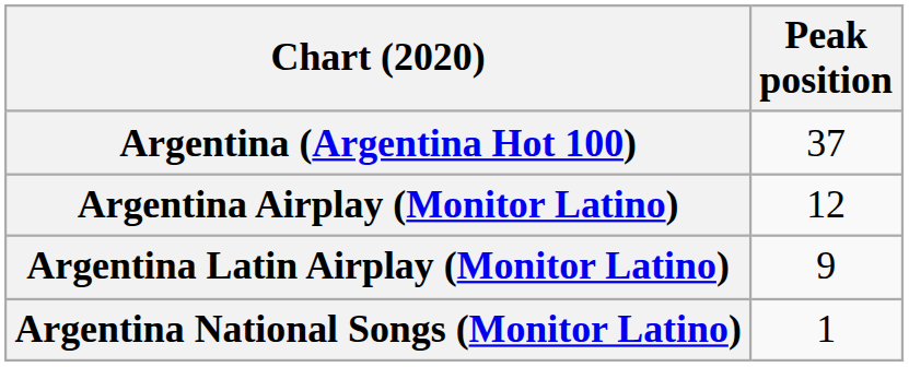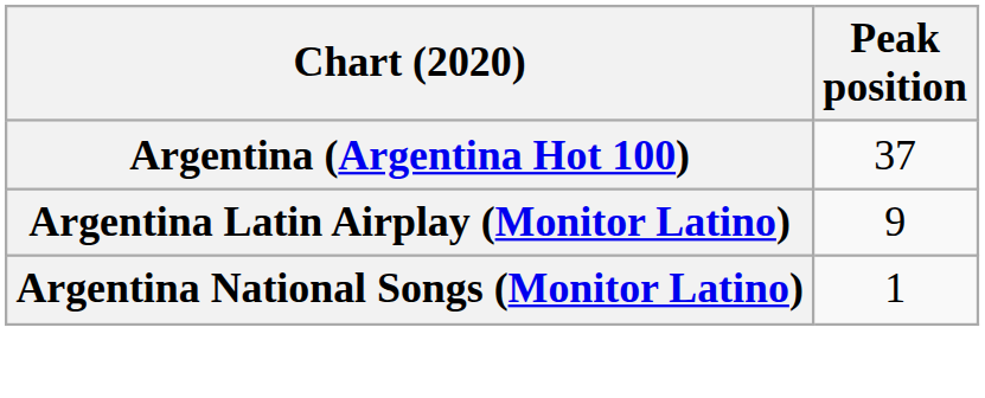 <table class="wikitable sortable plainrowheaders" style="text-align:center">
 <tr>
 <th scope="col">Chart (2020)</th>
 <th scope="col">Peak<br> position</th>
 </tr>
 <tr>
 <th scope="row">Argentina (<a href='#'>Argentina Hot 100</a>)</th>
 <td>37</td>
 </tr>
 <tr>
-<th scope="row">Argentina Airplay (<a href='#'>Monitor Latino</a>)</th>
-<td>12</td>
-</tr>
-<tr>
 <th scope="row">Argentina Latin Airplay (<a href='#'>Monitor Latino</a>)</th>
 <td>9</td>
 </tr>
 <tr>
 <th scope="row">Argentina National Songs (<a href='#'>Monitor Latino</a>)</th>
 <td>1</td>
 </tr>
 </table>
